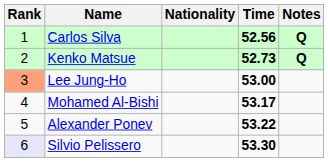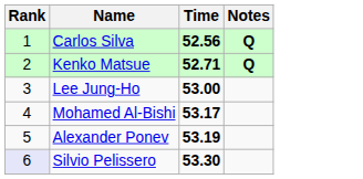 <table class="wikitable sortable" style="text-align:center">
 <tr>
 <th>Rank</th>
 <th>Name</th>
-<th>Nationality</th>
 <th>Time</th>
 <th>Notes</th>
 </tr>
 <tr bgcolor=ccffcc>
 <td>1</td>
 <td align=left><a href='#'>Carlos Silva</a></td>
-<td align=left></td>
 <td><strong>52.56</strong></td>
 <td><strong>Q</strong></td>
 </tr>
 <tr bgcolor=ccffcc>
 <td>2</td>
 <td align=left><a href='#'>Kenko Matsue</a></td>
-<td align=left></td>
-<td><strong>52.73</strong></td>
+<td><strong>52.71</strong></td>
 <td><strong>Q</strong></td>
 </tr>
 <tr>
-<td style="background: lightsalmon;">3</td>
+<td>3</td>
 <td align=left><a href='#'>Lee Jung-Ho</a></td>
-<td align=left></td>
 <td><strong>53.00</strong></td>
 <td></td>
 </tr>
 <tr>
 <td>4</td>
 <td align=left><a href='#'>Mohamed Al-Bishi</a></td>
-<td align=left></td>
 <td><strong>53.17</strong></td>
 <td></td>
 </tr>
 <tr>
 <td>5</td>
 <td align=left><a href='#'>Alexander Ponev</a></td>
-<td align=left></td>
-<td><strong>53.22</strong></td>
+<td><strong>53.19</strong></td>
 <td></td>
 </tr>
 <tr>
 <td style="background: lavender;">6</td>
 <td align=left><a href='#'>Silvio Pelissero</a></td>
-<td align=left></td>
 <td><strong>53.30</strong></td>
 <td></td>
 </tr>
 </table>
